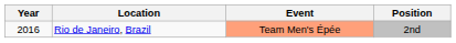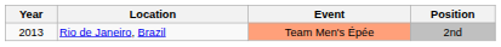 <table class="wikitable" width="50%" style="font-size:90%; text-align:center;">
 <tr>
 <th>Year</th>
 <th>Location</th>
 <th>Event</th>
 <th>Position</th>
 </tr>
 <tr>
-<td>2016</td>
+<td>2013</td>
 <td rowspan="1" align="left"> <a href='#'>Rio de Janeiro</a>, <a href='#'>Brazil</a></td>
 <td style="background: lightsalmon;">Team Men's Épée</td>
 <td bgcolor="silver">2nd</td>
 </tr>
 </table>
